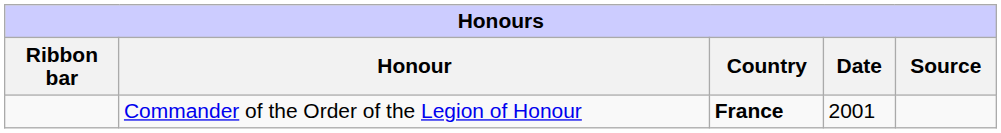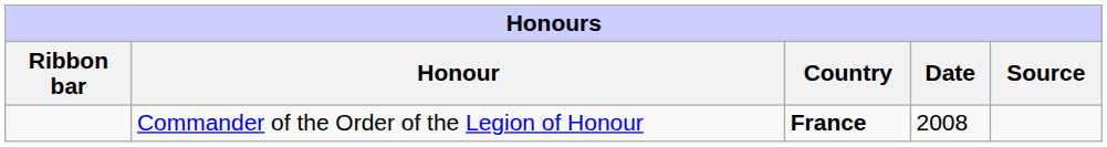 <table class="wikitable" style="width:60%;">
 <tr style="background:#ccf; text-align:center;">
 <td colspan=5><strong>Honours</strong></td>
 </tr>
 <tr>
 <th style="width:80px;">Ribbon bar</th>
 <th>Honour</th>
 <th>Country</th>
 <th>Date</th>
 <th>Source</th>
 </tr>
 <tr>
 <td></td>
 <td><a href='#'>Commander</a> of the Order of the <a href='#'>Legion of Honour</a></td>
 <td><strong>France</strong></td>
-<td>2001</td>
+<td>2008</td>
 <td></td>
 </tr>
 </table>
